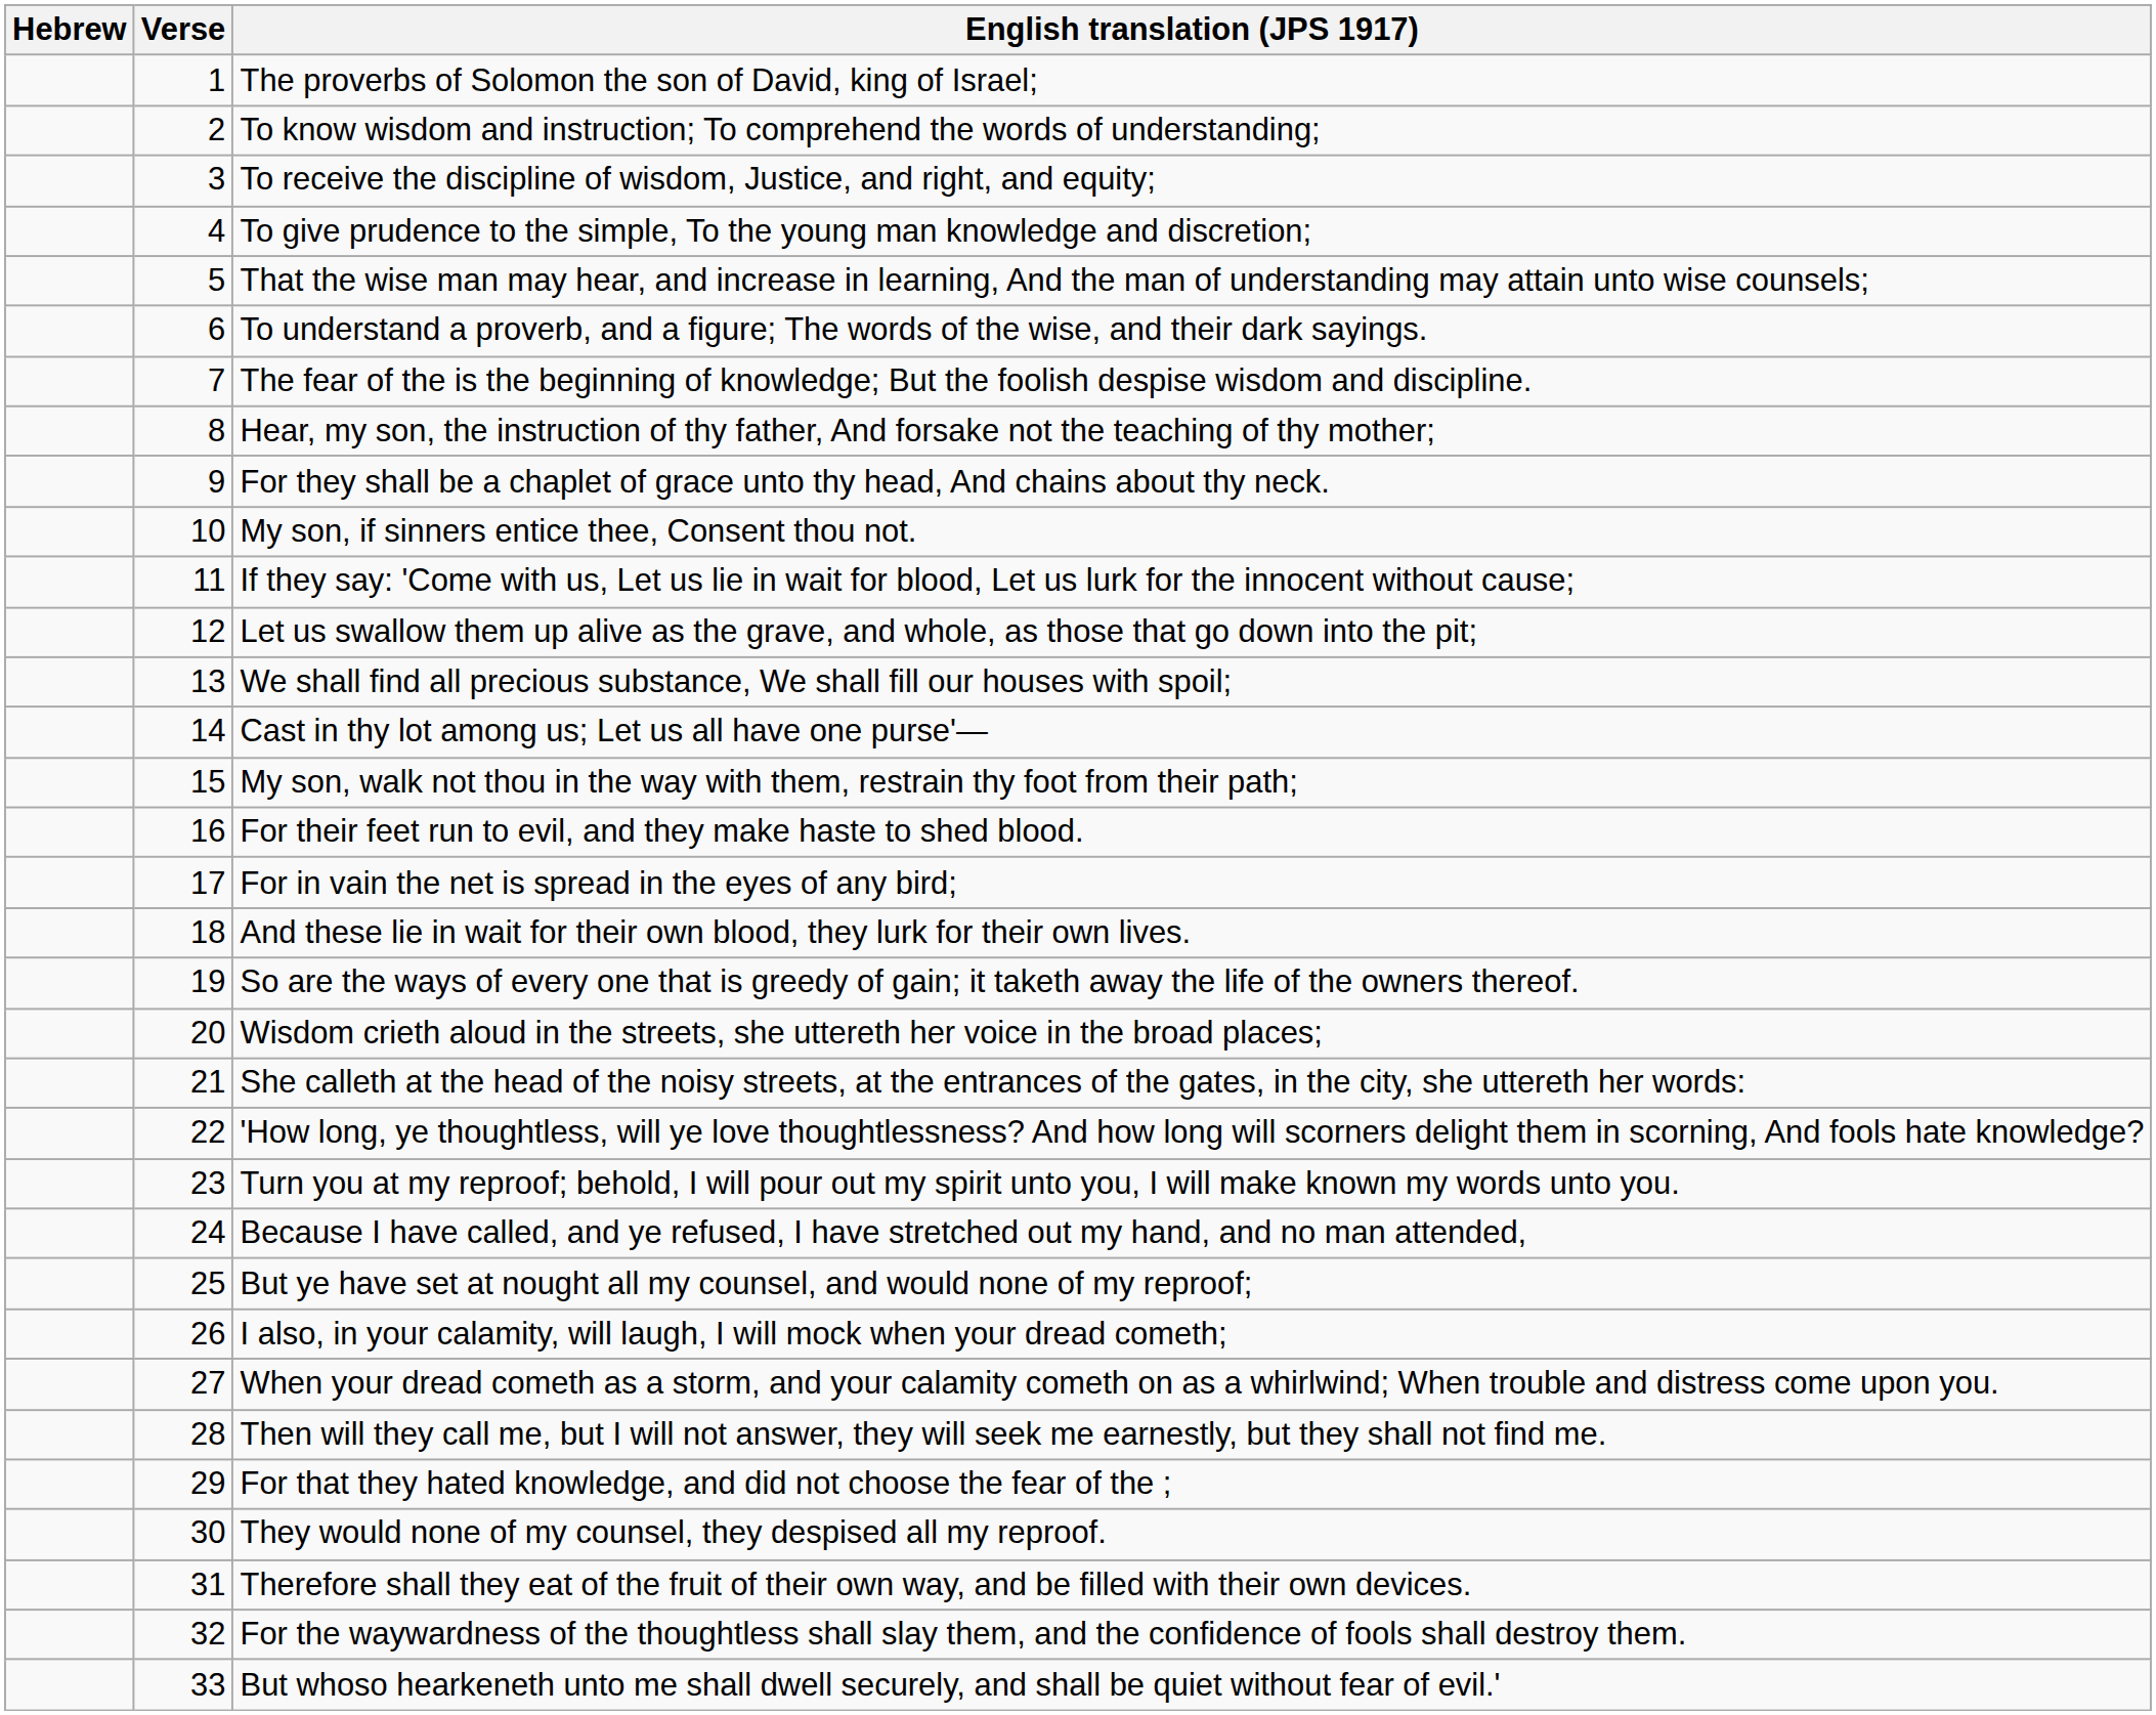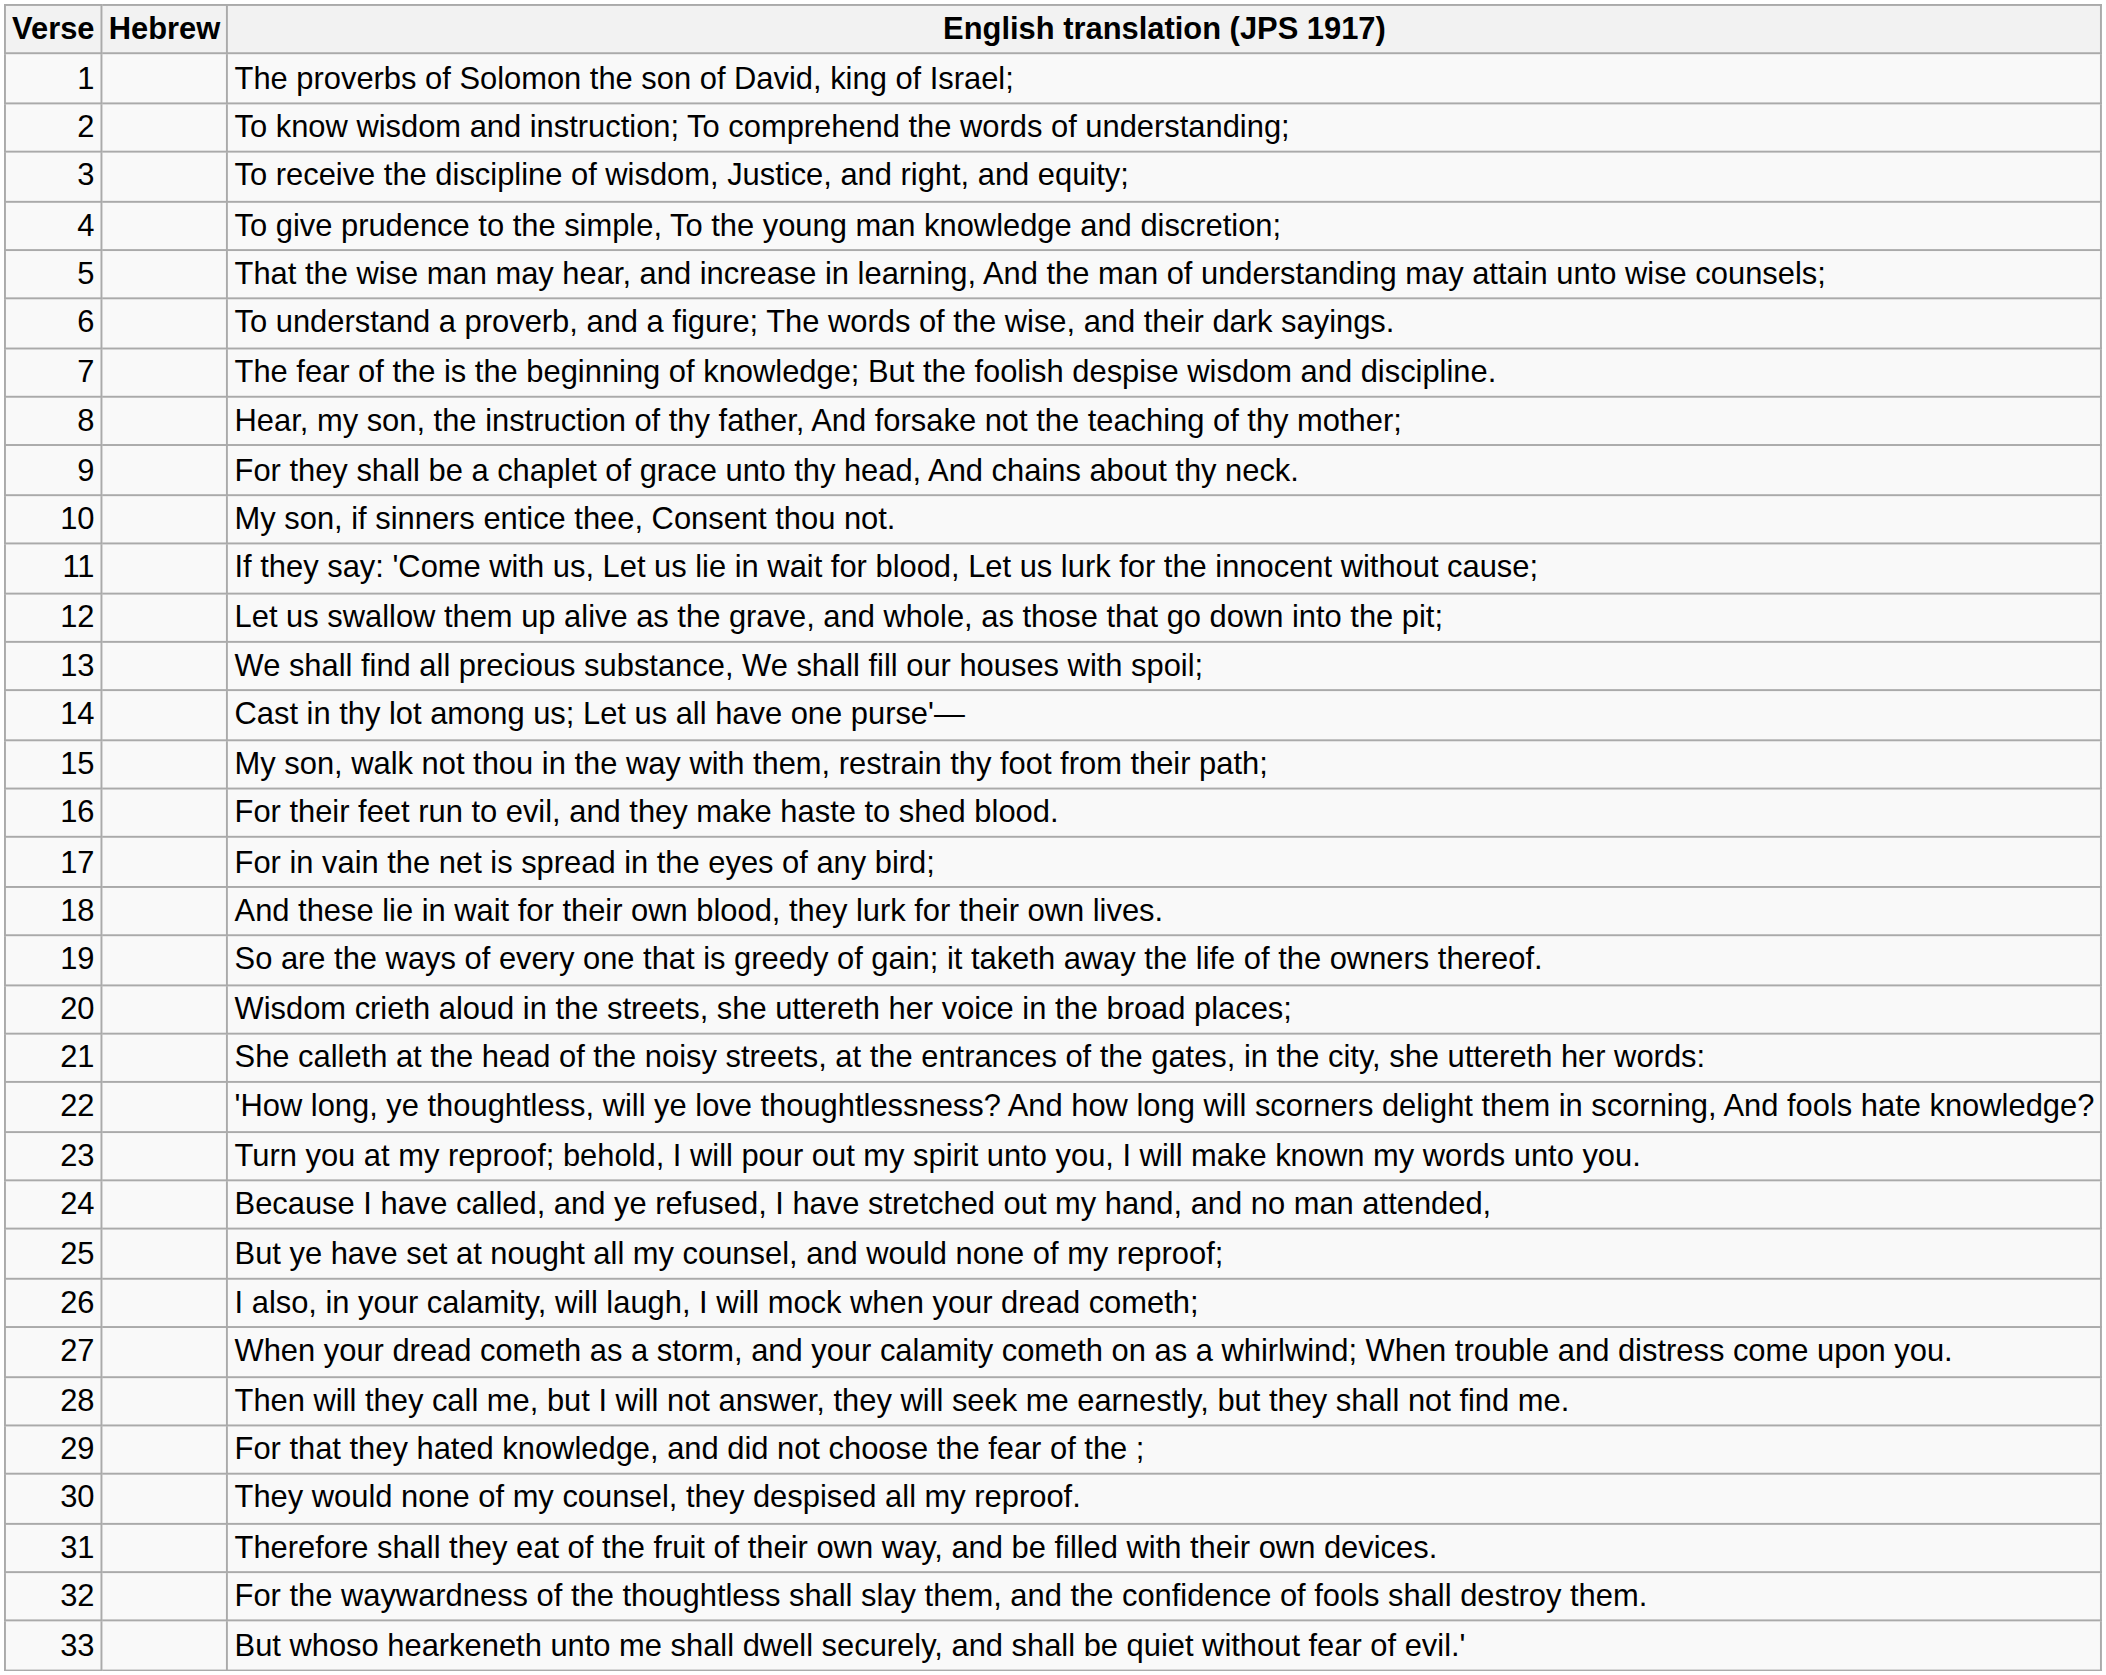 <table class="wikitable">
 <tr>
+<th>Verse</th>
 <th>Hebrew</th>
-<th>Verse</th>
 <th>English translation (JPS 1917)</th>
 </tr>
 <tr>
+<td style="text-align:right">1</td>
 <td style="text-align:right"></td>
-<td style="text-align:right">1</td>
 <td>The proverbs of Solomon the son of David, king of Israel;</td>
 </tr>
 <tr>
+<td style="text-align:right">2</td>
 <td style="text-align:right"></td>
-<td style="text-align:right">2</td>
 <td>To know wisdom and instruction; To comprehend the words of understanding;</td>
 </tr>
 <tr>
+<td style="text-align:right">3</td>
 <td style="text-align:right"></td>
-<td style="text-align:right">3</td>
 <td>To receive the discipline of wisdom, Justice, and right, and equity;</td>
 </tr>
 <tr>
+<td style="text-align:right">4</td>
 <td style="text-align:right"></td>
-<td style="text-align:right">4</td>
 <td>To give prudence to the simple, To the young man knowledge and discretion;</td>
 </tr>
 <tr>
+<td style="text-align:right">5</td>
 <td style="text-align:right"></td>
-<td style="text-align:right">5</td>
 <td>That the wise man may hear, and increase in learning, And the man of understanding may attain unto wise counsels;</td>
 </tr>
 <tr>
+<td style="text-align:right">6</td>
 <td style="text-align:right"></td>
-<td style="text-align:right">6</td>
 <td>To understand a proverb, and a figure; The words of the wise, and their dark sayings.</td>
 </tr>
 <tr>
+<td style="text-align:right">7</td>
 <td style="text-align:right"></td>
-<td style="text-align:right">7</td>
 <td>The fear of the  is the beginning of knowledge; But the foolish despise wisdom and discipline.</td>
 </tr>
 <tr>
+<td style="text-align:right">8</td>
 <td style="text-align:right"></td>
-<td style="text-align:right">8</td>
 <td>Hear, my son, the instruction of thy father, And forsake not the teaching of thy mother;</td>
 </tr>
 <tr>
+<td style="text-align:right">9</td>
 <td style="text-align:right"></td>
-<td style="text-align:right">9</td>
 <td>For they shall be a chaplet of grace unto thy head, And chains about thy neck.</td>
 </tr>
 <tr>
+<td style="text-align:right">10</td>
 <td style="text-align:right"></td>
-<td style="text-align:right">10</td>
 <td>My son, if sinners entice thee, Consent thou not.</td>
 </tr>
 <tr>
+<td style="text-align:right">11</td>
 <td style="text-align:right"></td>
-<td style="text-align:right">11</td>
 <td>If they say: 'Come with us, Let us lie in wait for blood, Let us lurk for the innocent without cause;</td>
 </tr>
 <tr>
+<td style="text-align:right">12</td>
 <td style="text-align:right"></td>
-<td style="text-align:right">12</td>
 <td>Let us swallow them up alive as the grave, and whole, as those that go down into the pit;</td>
 </tr>
 <tr>
+<td style="text-align:right">13</td>
 <td style="text-align:right"></td>
-<td style="text-align:right">13</td>
 <td>We shall find all precious substance, We shall fill our houses with spoil;</td>
 </tr>
 <tr>
+<td style="text-align:right">14</td>
 <td style="text-align:right"></td>
-<td style="text-align:right">14</td>
 <td>Cast in thy lot among us; Let us all have one purse'—</td>
 </tr>
 <tr>
+<td style="text-align:right">15</td>
 <td style="text-align:right"></td>
-<td style="text-align:right">15</td>
 <td>My son, walk not thou in the way with them, restrain thy foot from their path;</td>
 </tr>
 <tr>
+<td style="text-align:right">16</td>
 <td style="text-align:right"></td>
-<td style="text-align:right">16</td>
 <td>For their feet run to evil, and they make haste to shed blood.</td>
 </tr>
 <tr>
+<td style="text-align:right">17</td>
 <td style="text-align:right"></td>
-<td style="text-align:right">17</td>
 <td>For in vain the net is spread in the eyes of any bird;</td>
 </tr>
 <tr>
+<td style="text-align:right">18</td>
 <td style="text-align:right"></td>
-<td style="text-align:right">18</td>
 <td>And these lie in wait for their own blood, they lurk for their own lives.</td>
 </tr>
 <tr>
+<td style="text-align:right">19</td>
 <td style="text-align:right"></td>
-<td style="text-align:right">19</td>
 <td>So are the ways of every one that is greedy of gain; it taketh away the life of the owners thereof.</td>
 </tr>
 <tr>
+<td style="text-align:right">20</td>
 <td style="text-align:right"></td>
-<td style="text-align:right">20</td>
 <td>Wisdom crieth aloud in the streets, she uttereth her voice in the broad places;</td>
 </tr>
 <tr>
+<td style="text-align:right">21</td>
 <td style="text-align:right"></td>
-<td style="text-align:right">21</td>
 <td>She calleth at the head of the noisy streets, at the entrances of the gates, in the city, she uttereth her words:</td>
 </tr>
 <tr>
+<td style="text-align:right">22</td>
 <td style="text-align:right"></td>
-<td style="text-align:right">22</td>
 <td>'How long, ye thoughtless, will ye love thoughtlessness? And how long will scorners delight them in scorning, And fools hate knowledge?</td>
 </tr>
 <tr>
+<td style="text-align:right">23</td>
 <td style="text-align:right"></td>
-<td style="text-align:right">23</td>
 <td>Turn you at my reproof; behold, I will pour out my spirit unto you, I will make known my words unto you.</td>
 </tr>
 <tr>
+<td style="text-align:right">24</td>
 <td style="text-align:right"></td>
-<td style="text-align:right">24</td>
 <td>Because I have called, and ye refused, I have stretched out my hand, and no man attended,</td>
 </tr>
 <tr>
+<td style="text-align:right">25</td>
 <td style="text-align:right"></td>
-<td style="text-align:right">25</td>
 <td>But ye have set at nought all my counsel, and would none of my reproof;</td>
 </tr>
 <tr>
+<td style="text-align:right">26</td>
 <td style="text-align:right"></td>
-<td style="text-align:right">26</td>
 <td>I also, in your calamity, will laugh, I will mock when your dread cometh;</td>
 </tr>
 <tr>
+<td style="text-align:right">27</td>
 <td style="text-align:right"></td>
-<td style="text-align:right">27</td>
 <td>When your dread cometh as a storm, and your calamity cometh on as a whirlwind; When trouble and distress come upon you.</td>
 </tr>
 <tr>
+<td style="text-align:right">28</td>
 <td style="text-align:right"></td>
-<td style="text-align:right">28</td>
 <td>Then will they call me, but I will not answer, they will seek me earnestly, but they shall not find me.</td>
 </tr>
 <tr>
+<td style="text-align:right">29</td>
 <td style="text-align:right"></td>
-<td style="text-align:right">29</td>
 <td>For that they hated knowledge, and did not choose the fear of the ;</td>
 </tr>
 <tr>
+<td style="text-align:right">30</td>
 <td style="text-align:right"></td>
-<td style="text-align:right">30</td>
 <td>They would none of my counsel, they despised all my reproof.</td>
 </tr>
 <tr>
+<td style="text-align:right">31</td>
 <td style="text-align:right"></td>
-<td style="text-align:right">31</td>
 <td>Therefore shall they eat of the fruit of their own way, and be filled with their own devices.</td>
 </tr>
 <tr>
+<td style="text-align:right">32</td>
 <td style="text-align:right"></td>
-<td style="text-align:right">32</td>
 <td>For the waywardness of the thoughtless shall slay them, and the confidence of fools shall destroy them.</td>
 </tr>
 <tr>
+<td style="text-align:right">33</td>
 <td style="text-align:right"></td>
-<td style="text-align:right">33</td>
 <td>But whoso hearkeneth unto me shall dwell securely, and shall be quiet without fear of evil.'</td>
 </tr>
 </table>
